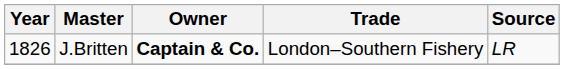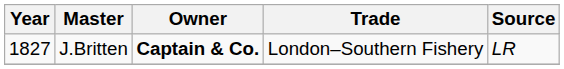 <table class=" wikitable">
 <tr>
 <th>Year</th>
 <th>Master</th>
 <th>Owner</th>
 <th>Trade</th>
 <th>Source</th>
 </tr>
 <tr>
-<td>1826</td>
+<td>1827</td>
 <td>J.Britten</td>
 <td><strong>Captain & Co.</strong></td>
 <td>London–Southern Fishery</td>
 <td><em>LR</em></td>
 </tr>
 <tr>
 </tr>
 </table>
